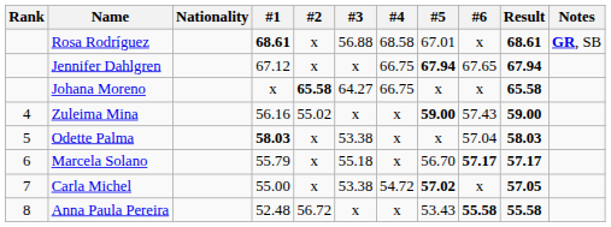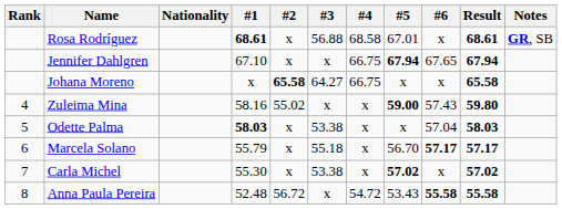 <table class="wikitable sortable" style="text-align:center">
 <tr>
 <th>Rank</th>
 <th>Name</th>
 <th>Nationality</th>
 <th>#1</th>
 <th>#2</th>
 <th>#3</th>
 <th>#4</th>
 <th>#5</th>
 <th>#6</th>
 <th>Result</th>
 <th>Notes</th>
 </tr>
 <tr>
 <td></td>
 <td align=left><a href='#'>Rosa Rodríguez</a></td>
 <td align=left></td>
 <td><strong>68.61</strong></td>
 <td>x</td>
 <td>56.88</td>
 <td>68.58</td>
 <td>67.01</td>
 <td>x</td>
 <td><strong>68.61</strong></td>
 <td><strong><a href='#'>GR</a></strong>, SB</td>
 </tr>
 <tr>
 <td></td>
 <td align=left><a href='#'>Jennifer Dahlgren</a></td>
 <td align=left></td>
-<td>67.12</td>
+<td>67.10</td>
 <td>x</td>
 <td>x</td>
 <td>66.75</td>
 <td><strong>67.94</strong></td>
 <td>67.65</td>
 <td><strong>67.94</strong></td>
 <td></td>
 </tr>
 <tr>
 <td></td>
 <td align=left><a href='#'>Johana Moreno</a></td>
 <td align=left></td>
 <td>x</td>
 <td><strong>65.58</strong></td>
 <td>64.27</td>
 <td>66.75</td>
 <td>x</td>
 <td>x</td>
 <td><strong>65.58</strong></td>
 <td></td>
 </tr>
 <tr>
 <td>4</td>
 <td align=left><a href='#'>Zuleima Mina</a></td>
 <td align=left></td>
-<td>56.16</td>
+<td>58.16</td>
 <td>55.02</td>
 <td>x</td>
 <td>x</td>
 <td><strong>59.00</strong></td>
 <td>57.43</td>
-<td><strong>59.00</strong></td>
+<td><strong>59.80</strong></td>
 <td></td>
 </tr>
 <tr>
 <td>5</td>
 <td align=left><a href='#'>Odette Palma</a></td>
 <td align=left></td>
 <td><strong>58.03</strong></td>
 <td>x</td>
 <td>53.38</td>
 <td>x</td>
 <td>x</td>
 <td>57.04</td>
 <td><strong>58.03</strong></td>
 <td></td>
 </tr>
 <tr>
 <td>6</td>
 <td align=left><a href='#'>Marcela Solano</a></td>
 <td align=left></td>
 <td>55.79</td>
 <td>x</td>
 <td>55.18</td>
 <td>x</td>
 <td>56.70</td>
 <td><strong>57.17</strong></td>
 <td><strong>57.17</strong></td>
 <td></td>
 </tr>
 <tr>
 <td>7</td>
 <td align=left><a href='#'>Carla Michel</a></td>
 <td align=left></td>
-<td>55.00</td>
+<td>55.30</td>
 <td>x</td>
 <td>53.38</td>
-<td>54.72</td>
+<td>x</td>
 <td><strong>57.02</strong></td>
 <td>x</td>
-<td><strong>57.05</strong></td>
+<td><strong>57.02</strong></td>
 <td></td>
 </tr>
 <tr>
 <td>8</td>
 <td align=left><a href='#'>Anna Paula Pereira</a></td>
 <td align=left></td>
 <td>52.48</td>
 <td>56.72</td>
 <td>x</td>
-<td>x</td>
+<td>54.72</td>
 <td>53.43</td>
 <td><strong>55.58</strong></td>
 <td><strong>55.58</strong></td>
 <td></td>
 </tr>
 </table>
